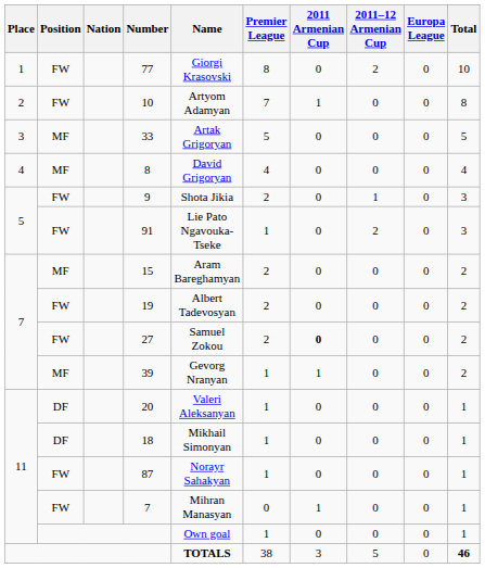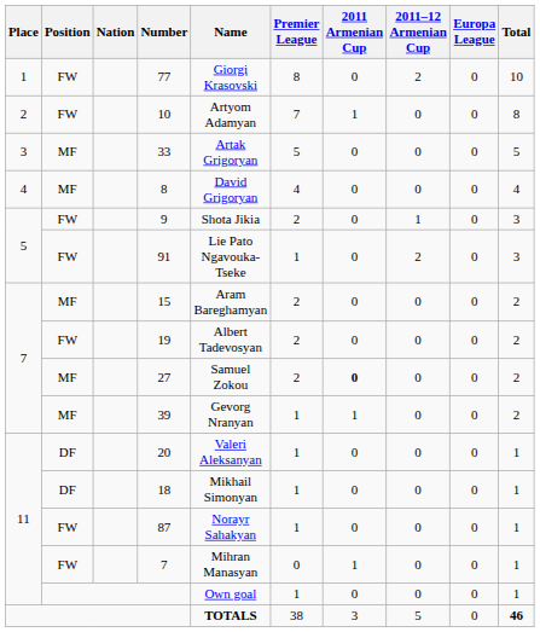 <table class="wikitable" style="font-size: 95%; text-align: center;">
 <tr>
 <th width=60>Place</th>
 <th width=60>Position</th>
 <th width=60>Nation</th>
 <th width=60>Number</th>
 <th width=200>Name</th>
 <th width=200><a href='#'>Premier League</a></th>
 <th width=200><a href='#'>2011 Armenian Cup</a></th>
 <th width=200><a href='#'>2011–12 Armenian Cup</a></th>
 <th width=200><a href='#'>Europa League</a></th>
 <th width=80><strong>Total</strong></th>
 </tr>
 <tr>
 <td>1</td>
 <td>FW</td>
 <td></td>
 <td>77</td>
 <td><a href='#'>Giorgi Krasovski</a></td>
 <td>8</td>
 <td>0</td>
 <td>2</td>
 <td>0</td>
 <td>10</td>
 </tr>
 <tr>
 <td>2</td>
 <td>FW</td>
 <td></td>
 <td>10</td>
 <td>Artyom Adamyan</td>
 <td>7</td>
 <td>1</td>
 <td>0</td>
 <td>0</td>
 <td>8</td>
 </tr>
 <tr>
 <td>3</td>
 <td>MF</td>
 <td></td>
 <td>33</td>
 <td><a href='#'>Artak Grigoryan</a></td>
 <td>5</td>
 <td>0</td>
 <td>0</td>
 <td>0</td>
 <td>5</td>
 </tr>
 <tr>
 <td>4</td>
 <td>MF</td>
 <td></td>
 <td>8</td>
 <td><a href='#'>David Grigoryan</a></td>
 <td>4</td>
 <td>0</td>
 <td>0</td>
 <td>0</td>
 <td>4</td>
 </tr>
 <tr>
 <td rowspan="2">5</td>
 <td>FW</td>
 <td></td>
 <td>9</td>
 <td>Shota Jikia</td>
 <td>2</td>
 <td>0</td>
 <td>1</td>
 <td>0</td>
 <td>3</td>
 </tr>
 <tr>
 <td>FW</td>
 <td></td>
 <td>91</td>
 <td>Lie Pato Ngavouka-Tseke</td>
 <td>1</td>
 <td>0</td>
 <td>2</td>
 <td>0</td>
 <td>3</td>
 </tr>
 <tr>
 <td rowspan="4">7</td>
 <td>MF</td>
 <td></td>
 <td>15</td>
 <td>Aram Bareghamyan</td>
 <td>2</td>
 <td>0</td>
 <td>0</td>
 <td>0</td>
 <td>2</td>
 </tr>
 <tr>
 <td>FW</td>
 <td></td>
 <td>19</td>
 <td>Albert Tadevosyan</td>
 <td>2</td>
 <td>0</td>
 <td>0</td>
 <td>0</td>
 <td>2</td>
 </tr>
 <tr>
-<td>FW</td>
+<td>MF</td>
 <td></td>
 <td>27</td>
 <td>Samuel Zokou</td>
 <td>2</td>
 <td><strong>0</strong></td>
 <td>0</td>
 <td>0</td>
 <td>2</td>
 </tr>
 <tr>
 <td>MF</td>
 <td></td>
 <td>39</td>
 <td>Gevorg Nranyan</td>
 <td>1</td>
 <td>1</td>
 <td>0</td>
 <td>0</td>
 <td>2</td>
 </tr>
 <tr>
 <td rowspan="5">11</td>
 <td>DF</td>
 <td></td>
 <td>20</td>
 <td><a href='#'>Valeri Aleksanyan</a></td>
 <td>1</td>
 <td>0</td>
 <td>0</td>
 <td>0</td>
 <td>1</td>
 </tr>
 <tr>
 <td>DF</td>
 <td></td>
 <td>18</td>
 <td>Mikhail Simonyan</td>
 <td>1</td>
 <td>0</td>
 <td>0</td>
 <td>0</td>
 <td>1</td>
 </tr>
 <tr>
 <td>FW</td>
 <td></td>
 <td>87</td>
 <td><a href='#'>Norayr Sahakyan</a></td>
 <td>1</td>
 <td>0</td>
 <td>0</td>
 <td>0</td>
 <td>1</td>
 </tr>
 <tr>
 <td>FW</td>
 <td></td>
 <td>7</td>
 <td>Mihran Manasyan</td>
 <td>0</td>
 <td>1</td>
 <td>0</td>
 <td>0</td>
 <td>1</td>
 </tr>
 <tr>
 <td colspan="3"></td>
 <td><a href='#'>Own goal</a></td>
 <td>1</td>
 <td>0</td>
 <td>0</td>
 <td>0</td>
 <td>1</td>
 </tr>
 <tr>
 <td colspan="4"></td>
 <td><strong>TOTALS</strong></td>
 <td>38</td>
 <td>3</td>
 <td>5</td>
 <td>0</td>
 <td><strong>46</strong></td>
 </tr>
 </table>
